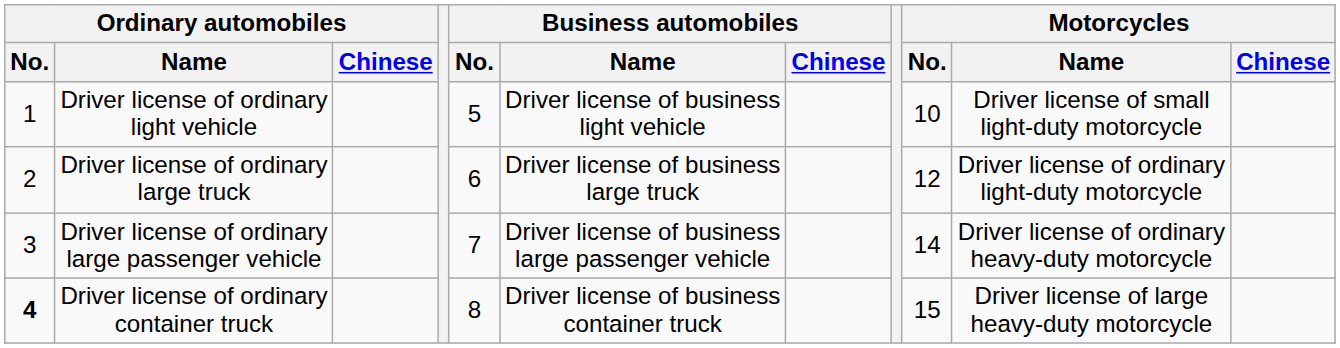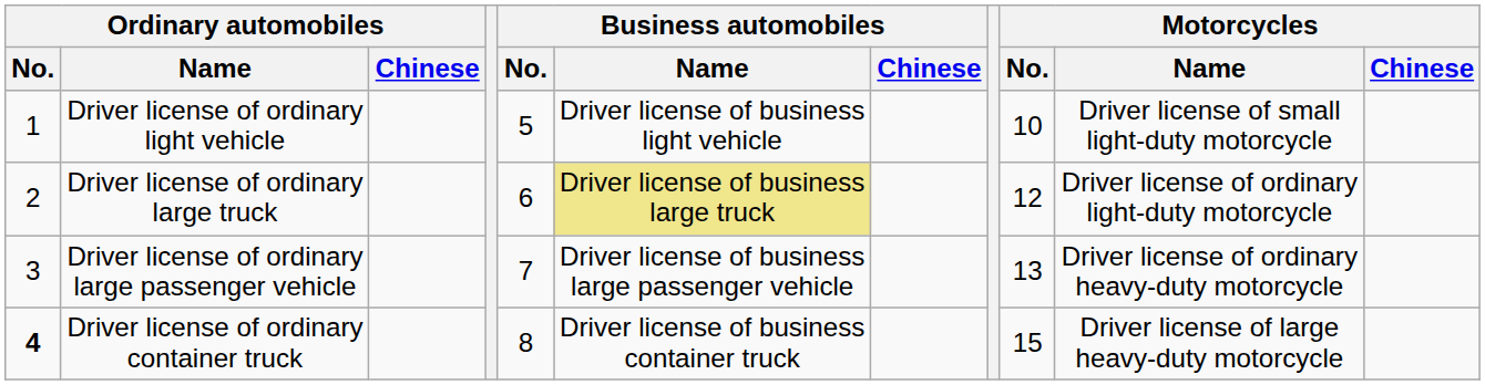 <table class=wikitable>
 <tr>
 <th colspan=3>Ordinary automobiles</th>
 <th rowspan=6></th>
 <th colspan=3>Business automobiles</th>
 <th rowspan=6></th>
 <th colspan=3>Motorcycles</th>
 </tr>
 <tr>
 <th>No.</th>
 <th>Name</th>
 <th><a href='#'>Chinese</a></th>
 <th>No.</th>
 <th>Name</th>
 <th><a href='#'>Chinese</a></th>
 <th>No.</th>
 <th>Name</th>
 <th><a href='#'>Chinese</a></th>
 </tr>
 <tr align=center>
 <td>1</td>
 <td>Driver license of ordinary<br>light vehicle</td>
 <td></td>
 <td>5</td>
 <td>Driver license of business<br>light vehicle</td>
 <td></td>
 <td>10</td>
 <td>Driver license of small<br>light-duty motorcycle</td>
 <td></td>
 </tr>
 <tr align=center>
 <td>2</td>
 <td>Driver license of ordinary<br>large truck</td>
 <td></td>
 <td>6</td>
-<td>Driver license of business<br>large truck</td>
+<td style="background: khaki;">Driver license of business<br>large truck</td>
 <td></td>
 <td>12</td>
 <td>Driver license of ordinary<br>light-duty motorcycle</td>
 <td></td>
 </tr>
 <tr align=center>
 <td>3</td>
 <td>Driver license of ordinary<br>large passenger vehicle</td>
 <td></td>
 <td>7</td>
 <td>Driver license of business<br>large passenger vehicle</td>
 <td></td>
-<td>14</td>
+<td>13</td>
 <td>Driver license of ordinary<br>heavy-duty motorcycle</td>
 <td></td>
 </tr>
 <tr align=center>
 <td><strong>4</strong></td>
 <td>Driver license of ordinary<br>container truck</td>
 <td></td>
 <td>8</td>
 <td>Driver license of business<br>container truck</td>
 <td></td>
 <td>15</td>
 <td>Driver license of large<br>heavy-duty motorcycle</td>
 <td></td>
 </tr>
 </table>
